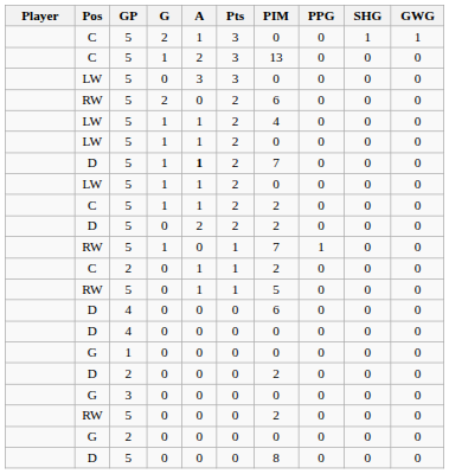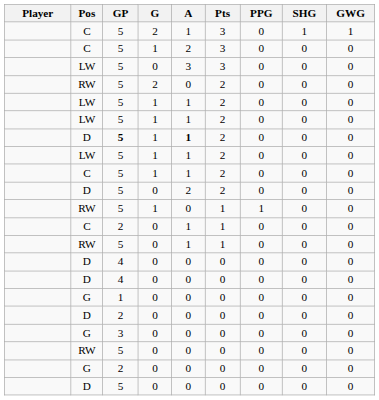 <table class="wikitable sortable" width="60%">
 <tr ALIGN="center">
 <th bgcolor="#DDDDFF" width="10%">Player</th>
 <th bgcolor="#DDDDFF" width="3%" title="Position">Pos</th>
 <th bgcolor="#DDDDFF" width="5%" title="Games played">GP</th>
 <th bgcolor="#DDDDFF" width="5%" title="Goals">G</th>
 <th bgcolor="#DDDDFF" width="5%" title="Assists">A</th>
 <th bgcolor="#DDDDFF" width="5%" title="Points">Pts</th>
-<th bgcolor="#DDDDFF" width="5%" title="Penalties in Minutes">PIM</th>
 <th bgcolor="#DDDDFF" width="5%" title="Power play goals">PPG</th>
 <th bgcolor="#DDDDFF" width="5%" title="Short-handed goals">SHG</th>
 <th bgcolor="#DDDDFF" width="5%" title="Game-winning goals">GWG</th>
 </tr>
 <tr align="center">
 <td align="right"></td>
 <td>C</td>
 <td>5</td>
 <td>2</td>
 <td>1</td>
 <td>3</td>
 <td>0</td>
-<td>0</td>
 <td>1</td>
 <td>1</td>
 </tr>
 <tr align="center">
 <td align="right"></td>
 <td>C</td>
 <td>5</td>
 <td>1</td>
 <td>2</td>
 <td>3</td>
-<td>13</td>
 <td>0</td>
 <td>0</td>
 <td>0</td>
 </tr>
 <tr align="center">
 <td align="right"></td>
 <td>LW</td>
 <td>5</td>
 <td>0</td>
 <td>3</td>
 <td>3</td>
 <td>0</td>
 <td>0</td>
 <td>0</td>
-<td>0</td>
 </tr>
 <tr align="center">
 <td align="right"></td>
 <td>RW</td>
 <td>5</td>
 <td>2</td>
 <td>0</td>
 <td>2</td>
-<td>6</td>
-<td>0</td>
-<td>0</td>
-<td>0</td>
-</tr>
-<tr align="center">
-<td align="right"></td>
-<td>LW</td>
-<td>5</td>
-<td>1</td>
-<td>1</td>
-<td>2</td>
-<td>4</td>
 <td>0</td>
 <td>0</td>
 <td>0</td>
 </tr>
 <tr align="center">
 <td align="right"></td>
 <td>LW</td>
 <td>5</td>
 <td>1</td>
 <td>1</td>
 <td>2</td>
 <td>0</td>
 <td>0</td>
 <td>0</td>
+</tr>
+<tr align="center">
+<td align="right"></td>
+<td>LW</td>
+<td>5</td>
+<td>1</td>
+<td>1</td>
+<td>2</td>
+<td>0</td>
+<td>0</td>
 <td>0</td>
 </tr>
 <tr align="center">
 <td align="right"></td>
 <td>D</td>
-<td>5</td>
+<td><strong>5</strong></td>
 <td>1</td>
 <td><strong>1</strong></td>
 <td>2</td>
-<td>7</td>
 <td>0</td>
 <td>0</td>
 <td>0</td>
 </tr>
 <tr align="center">
 <td align="right"></td>
 <td>LW</td>
 <td>5</td>
 <td>1</td>
 <td>1</td>
 <td>2</td>
 <td>0</td>
 <td>0</td>
 <td>0</td>
-<td>0</td>
 </tr>
 <tr align="center">
 <td align="right"></td>
 <td>C</td>
 <td>5</td>
 <td>1</td>
 <td>1</td>
-<td>2</td>
 <td>2</td>
 <td>0</td>
 <td>0</td>
 <td>0</td>
 </tr>
 <tr align="center">
 <td align="right"></td>
 <td>D</td>
 <td>5</td>
 <td>0</td>
-<td>2</td>
 <td>2</td>
 <td>2</td>
 <td>0</td>
 <td>0</td>
 <td>0</td>
 </tr>
 <tr align="center">
 <td align="right"></td>
 <td>RW</td>
 <td>5</td>
 <td>1</td>
 <td>0</td>
 <td>1</td>
-<td>7</td>
 <td>1</td>
 <td>0</td>
 <td>0</td>
 </tr>
 <tr align="center">
 <td align="right"></td>
 <td>C</td>
 <td>2</td>
 <td>0</td>
 <td>1</td>
 <td>1</td>
-<td>2</td>
 <td>0</td>
 <td>0</td>
 <td>0</td>
 </tr>
 <tr align="center">
 <td align="right"></td>
 <td>RW</td>
 <td>5</td>
 <td>0</td>
 <td>1</td>
 <td>1</td>
-<td>5</td>
 <td>0</td>
 <td>0</td>
 <td>0</td>
 </tr>
 <tr align="center">
 <td align="right"></td>
 <td>D</td>
 <td>4</td>
 <td>0</td>
 <td>0</td>
 <td>0</td>
-<td>6</td>
 <td>0</td>
 <td>0</td>
 <td>0</td>
 </tr>
 <tr align="center">
 <td align="right"></td>
 <td>D</td>
 <td>4</td>
-<td>0</td>
 <td>0</td>
 <td>0</td>
 <td>0</td>
 <td>0</td>
 <td>0</td>
 <td>0</td>
 </tr>
 <tr align="center">
 <td align="right"></td>
 <td>G</td>
 <td>1</td>
 <td>0</td>
 <td>0</td>
 <td>0</td>
 <td>0</td>
 <td>0</td>
 <td>0</td>
-<td>0</td>
 </tr>
 <tr align="center">
 <td align="right"></td>
 <td>D</td>
 <td>2</td>
 <td>0</td>
 <td>0</td>
 <td>0</td>
-<td>2</td>
 <td>0</td>
 <td>0</td>
 <td>0</td>
 </tr>
 <tr align="center">
 <td align="right"></td>
 <td>G</td>
 <td>3</td>
 <td>0</td>
 <td>0</td>
 <td>0</td>
 <td>0</td>
 <td>0</td>
 <td>0</td>
-<td>0</td>
 </tr>
 <tr align="center">
 <td align="right"></td>
 <td>RW</td>
 <td>5</td>
 <td>0</td>
 <td>0</td>
 <td>0</td>
-<td>2</td>
 <td>0</td>
 <td>0</td>
 <td>0</td>
 </tr>
 <tr align="center">
 <td align="right"></td>
 <td>G</td>
 <td>2</td>
 <td>0</td>
 <td>0</td>
 <td>0</td>
 <td>0</td>
 <td>0</td>
 <td>0</td>
-<td>0</td>
 </tr>
 <tr align="center">
 <td align="right"></td>
 <td>D</td>
 <td>5</td>
 <td>0</td>
 <td>0</td>
 <td>0</td>
-<td>8</td>
 <td>0</td>
 <td>0</td>
 <td>0</td>
 </tr>
 </table>
